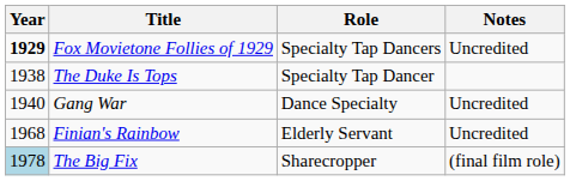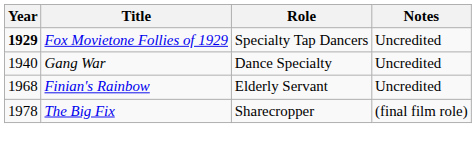 <table class="wikitable">
 <tr>
 <th>Year</th>
 <th>Title</th>
 <th>Role</th>
 <th>Notes</th>
 </tr>
 <tr>
 <td><strong>1929</strong></td>
 <td><em><a href='#'>Fox Movietone Follies of 1929</a></em></td>
 <td>Specialty Tap Dancers</td>
 <td>Uncredited</td>
 </tr>
 <tr>
-<td>1938</td>
-<td><em><a href='#'>The Duke Is Tops</a></em></td>
-<td>Specialty Tap Dancer</td>
-<td></td>
-</tr>
-<tr>
 <td>1940</td>
 <td><em>Gang War</em></td>
 <td>Dance Specialty</td>
 <td>Uncredited</td>
 </tr>
 <tr>
 <td>1968</td>
 <td><em><a href='#'>Finian's Rainbow</a></em></td>
 <td>Elderly Servant</td>
 <td>Uncredited</td>
 </tr>
 <tr>
-<td style="background: lightblue;">1978</td>
+<td>1978</td>
 <td><em><a href='#'>The Big Fix</a></em></td>
 <td>Sharecropper</td>
 <td>(final film role)</td>
 </tr>
 </table>
